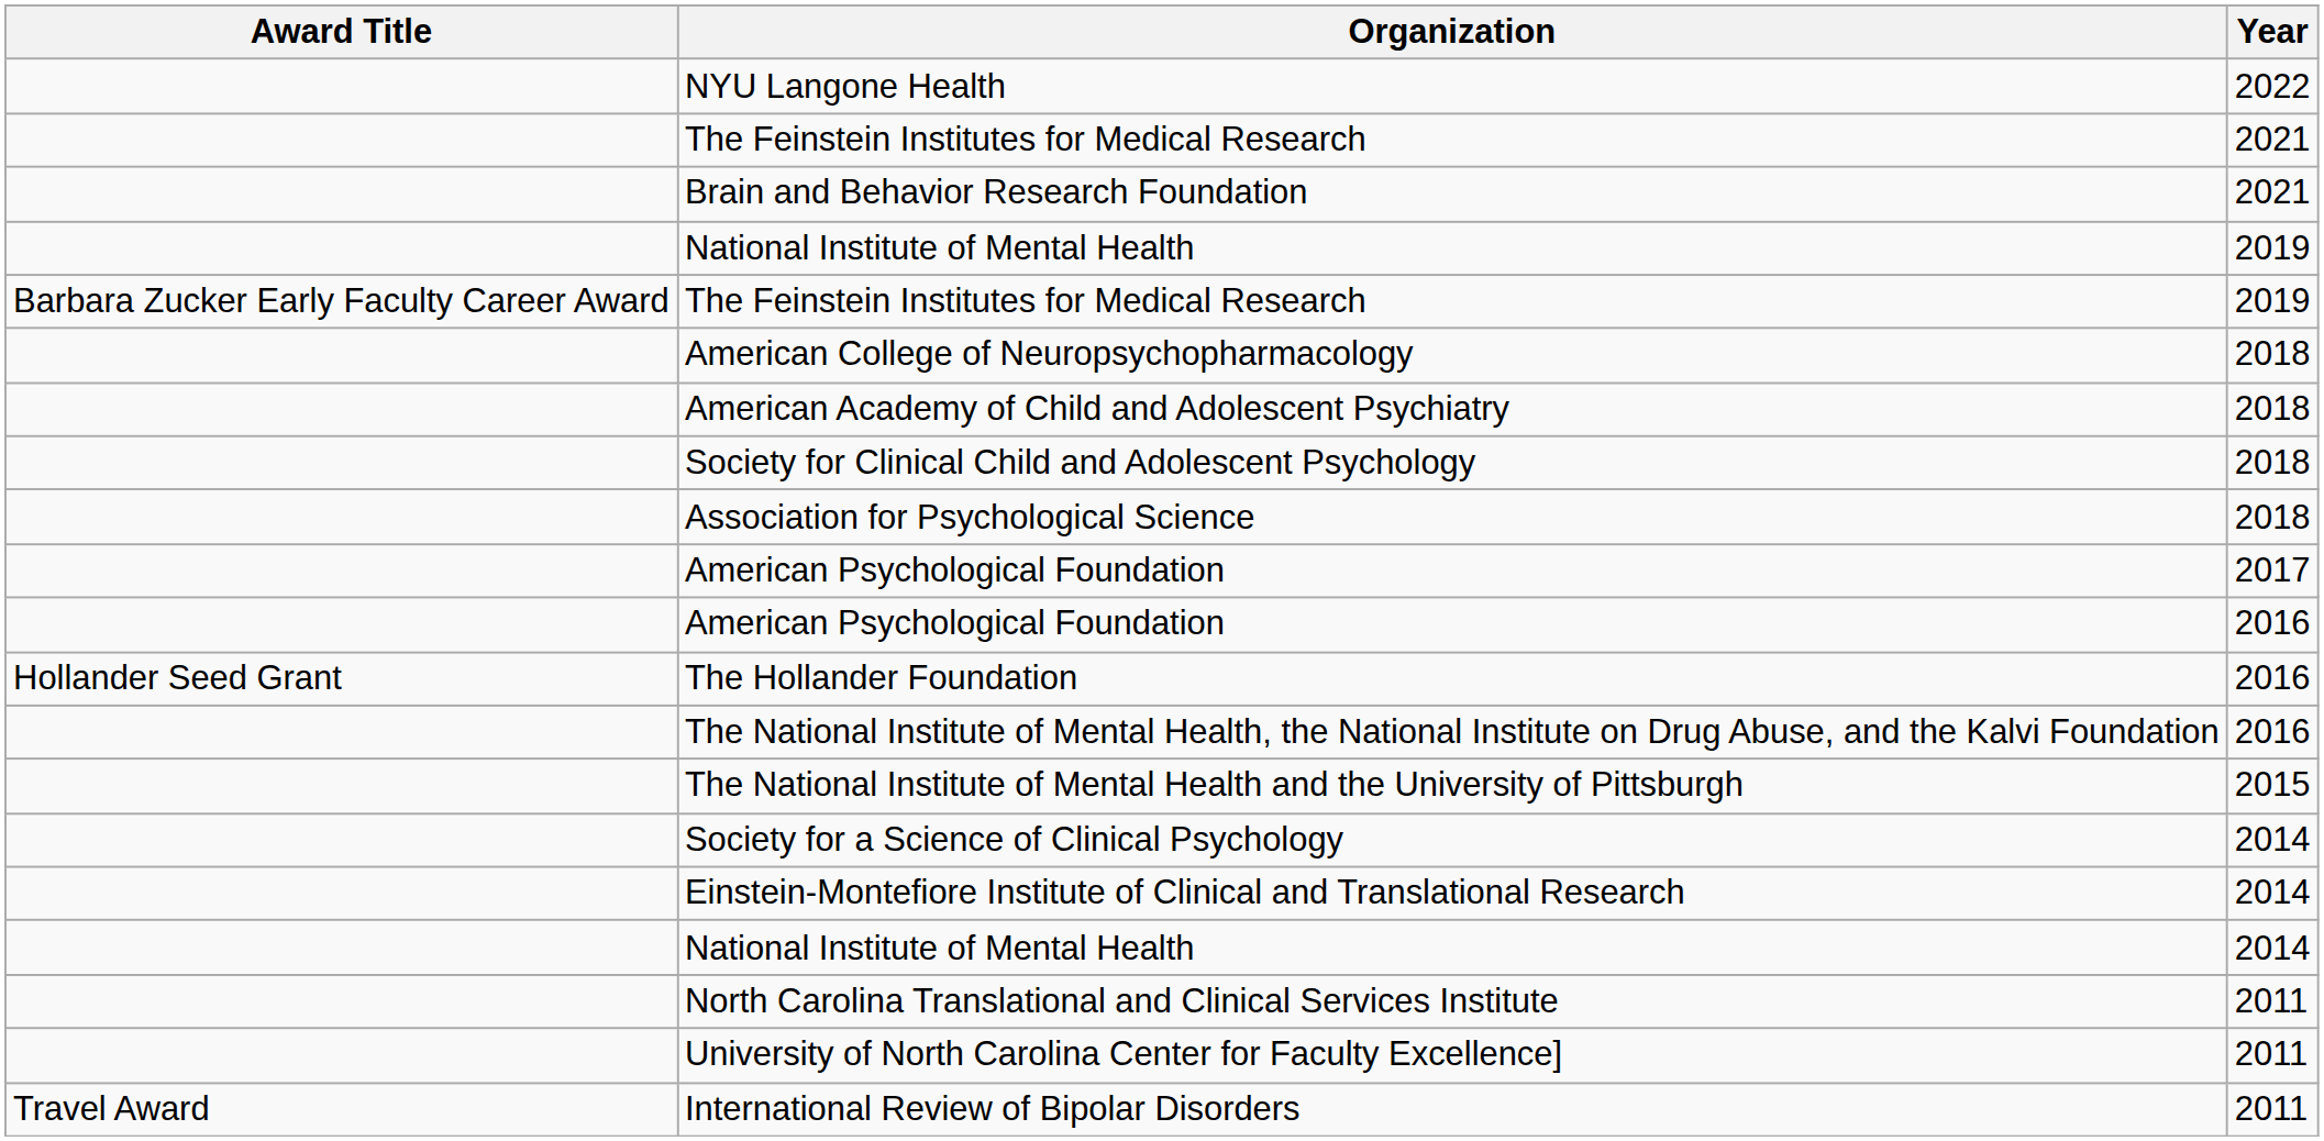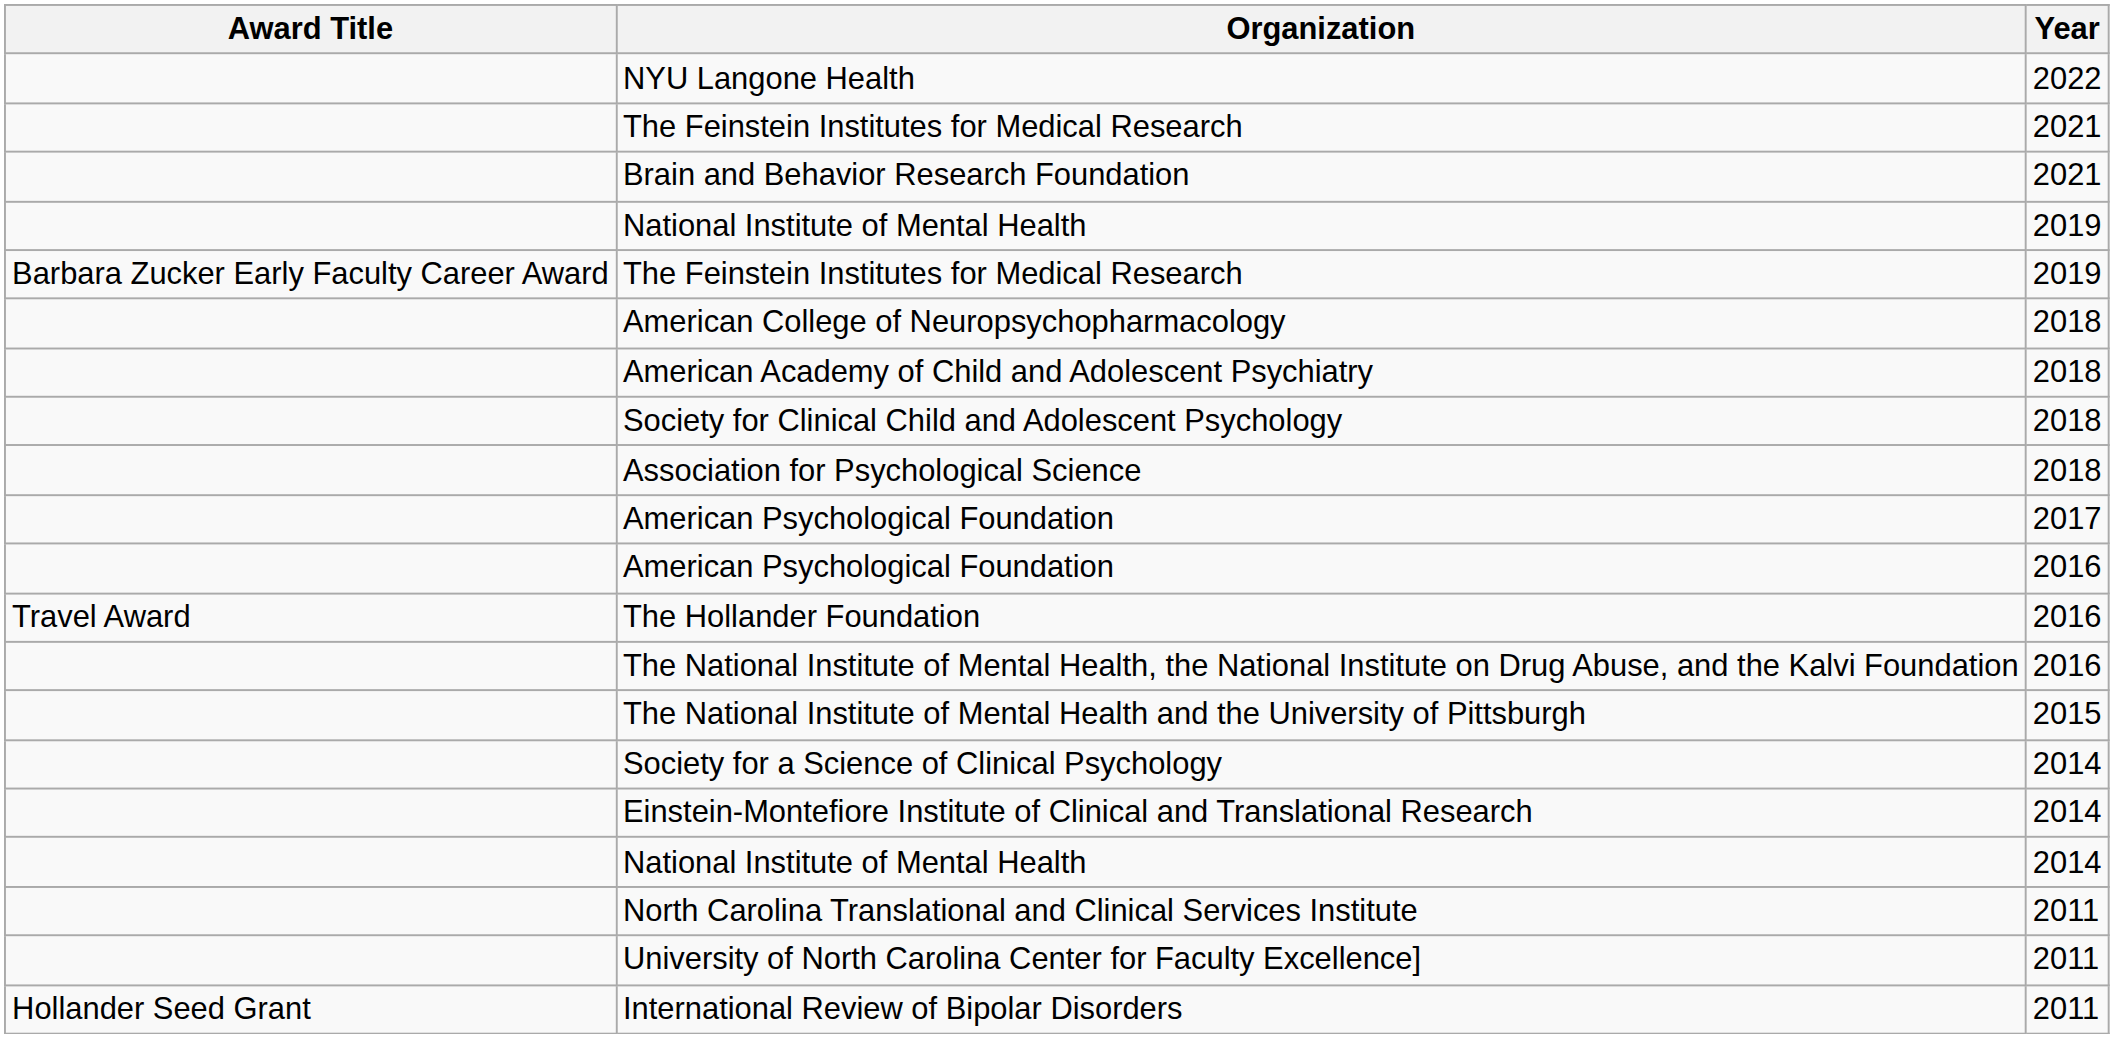 <table class="wikitable">
 <tr>
 <th>Award Title</th>
 <th>Organization</th>
 <th>Year</th>
 </tr>
 <tr>
 <td></td>
 <td>NYU Langone Health</td>
 <td>2022</td>
 </tr>
 <tr>
 <td></td>
 <td>The Feinstein Institutes for Medical Research</td>
 <td>2021</td>
 </tr>
 <tr>
 <td></td>
 <td>Brain and Behavior Research Foundation</td>
 <td>2021</td>
 </tr>
 <tr>
 <td></td>
 <td>National Institute of Mental Health</td>
 <td>2019</td>
 </tr>
 <tr>
 <td>Barbara Zucker Early Faculty Career Award</td>
 <td>The Feinstein Institutes for Medical Research</td>
 <td>2019</td>
 </tr>
 <tr>
 <td></td>
 <td>American College of Neuropsychopharmacology</td>
 <td>2018</td>
 </tr>
 <tr>
 <td></td>
 <td>American Academy of Child and Adolescent Psychiatry</td>
 <td>2018</td>
 </tr>
 <tr>
 <td></td>
 <td>Society for Clinical Child and Adolescent Psychology</td>
 <td>2018</td>
 </tr>
 <tr>
 <td></td>
 <td>Association for Psychological Science</td>
 <td>2018</td>
 </tr>
 <tr>
 <td></td>
 <td>American Psychological Foundation</td>
 <td>2017</td>
 </tr>
 <tr>
 <td></td>
 <td>American Psychological Foundation</td>
 <td>2016</td>
 </tr>
 <tr>
-<td>Hollander Seed Grant</td>
+<td>Travel Award</td>
 <td>The Hollander Foundation</td>
 <td>2016</td>
 </tr>
 <tr>
 <td></td>
 <td>The National Institute of Mental Health, the National Institute on Drug Abuse, and the Kalvi Foundation</td>
 <td>2016</td>
 </tr>
 <tr>
 <td></td>
 <td>The National Institute of Mental Health and the University of Pittsburgh</td>
 <td>2015</td>
 </tr>
 <tr>
 <td></td>
 <td>Society for a Science of Clinical Psychology</td>
 <td>2014</td>
 </tr>
 <tr>
 <td></td>
 <td>Einstein-Montefiore Institute of Clinical and Translational Research</td>
 <td>2014</td>
 </tr>
 <tr>
 <td></td>
 <td>National Institute of Mental Health</td>
 <td>2014</td>
 </tr>
 <tr>
 <td></td>
 <td>North Carolina Translational and Clinical Services Institute</td>
 <td>2011</td>
 </tr>
 <tr>
 <td></td>
 <td>University of North Carolina Center for Faculty Excellence]</td>
 <td>2011</td>
 </tr>
 <tr>
-<td>Travel Award</td>
+<td>Hollander Seed Grant</td>
 <td>International Review of Bipolar Disorders</td>
 <td>2011</td>
 </tr>
 </table>
